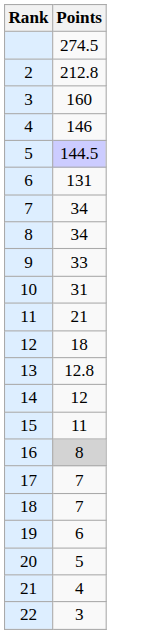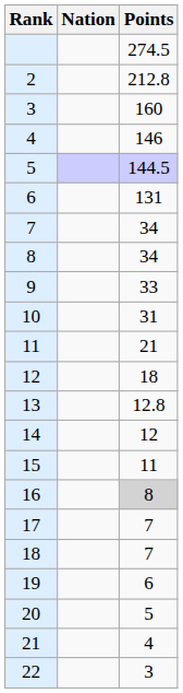 <table class="wikitable sortable" style="text-align:center">
 <tr>
 <th>Rank</th>
+<th>Nation</th>
 <th>Points</th>
 </tr>
 <tr>
 <td bgcolor = DDEEFF></td>
+<td align=left></td>
 <td>274.5</td>
 </tr>
 <tr>
 <td bgcolor = DDEEFF>2</td>
+<td align=left></td>
 <td>212.8</td>
 </tr>
 <tr>
 <td bgcolor = DDEEFF>3</td>
+<td align=left></td>
 <td>160</td>
 </tr>
 <tr>
 <td bgcolor = DDEEFF>4</td>
+<td align=left></td>
 <td>146</td>
 </tr>
 <tr style="background-color:#ccccff">
 <td bgcolor = DDEEFF>5</td>
+<td align=left></td>
 <td>144.5</td>
 </tr>
 <tr>
 <td bgcolor = DDEEFF>6</td>
+<td align=left></td>
 <td>131</td>
 </tr>
 <tr>
 <td bgcolor = DDEEFF>7</td>
+<td align=left></td>
 <td>34</td>
 </tr>
 <tr>
 <td bgcolor = DDEEFF>8</td>
+<td align=left></td>
 <td>34</td>
 </tr>
 <tr>
 <td bgcolor = DDEEFF>9</td>
+<td align=left></td>
 <td>33</td>
 </tr>
 <tr>
 <td bgcolor = DDEEFF>10</td>
+<td align=left></td>
 <td>31</td>
 </tr>
 <tr>
 <td bgcolor = DDEEFF>11</td>
+<td align=left></td>
 <td>21</td>
 </tr>
 <tr>
 <td bgcolor = DDEEFF>12</td>
+<td align=left></td>
 <td>18</td>
 </tr>
 <tr>
 <td bgcolor = DDEEFF>13</td>
+<td align=left></td>
 <td>12.8</td>
 </tr>
 <tr>
 <td bgcolor = DDEEFF>14</td>
+<td align=left></td>
 <td>12</td>
 </tr>
 <tr>
 <td bgcolor = DDEEFF>15</td>
+<td align=left></td>
 <td>11</td>
 </tr>
 <tr>
 <td bgcolor = DDEEFF>16</td>
+<td align=left></td>
 <td style="background: lightgrey;">8</td>
 </tr>
 <tr>
 <td bgcolor = DDEEFF>17</td>
+<td align=left></td>
 <td>7</td>
 </tr>
 <tr>
 <td bgcolor = DDEEFF>18</td>
+<td align=left></td>
 <td>7</td>
 </tr>
 <tr>
 <td bgcolor = DDEEFF>19</td>
+<td align=left></td>
 <td>6</td>
 </tr>
 <tr>
 <td bgcolor = DDEEFF>20</td>
+<td align=left></td>
 <td>5</td>
 </tr>
 <tr>
 <td bgcolor = DDEEFF>21</td>
+<td align=left></td>
 <td>4</td>
 </tr>
 <tr>
 <td bgcolor = DDEEFF>22</td>
+<td align=left></td>
 <td>3</td>
 </tr>
 </table>
